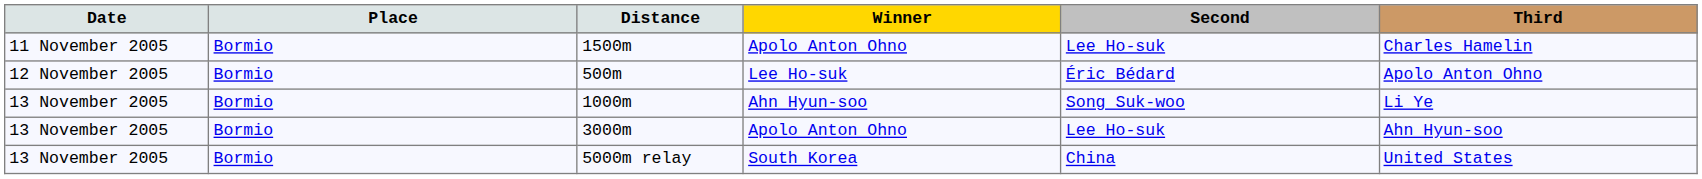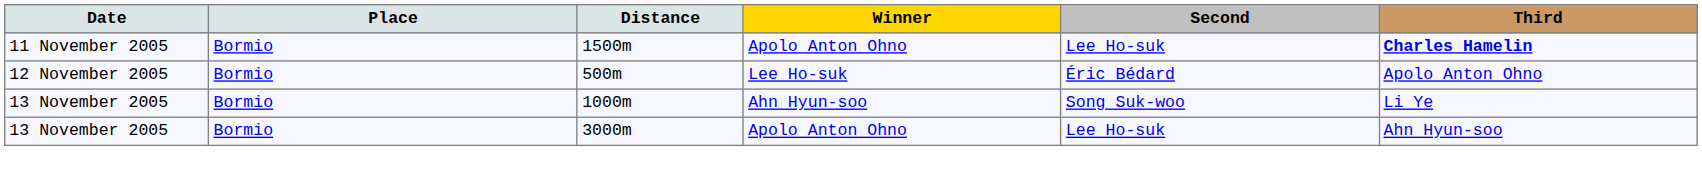 <table bgcolor="#f7f8ff" cellpadding="3" cellspacing="0" border="1" style="font-size: 95%; border: gray solid 1px; border-collapse: collapse;">
 <tr bgcolor="#CCCCCC">
 <td align="center" bgcolor="#DCE5E5" width="150"><strong>Date</strong></td>
 <td align="center" bgcolor="#DCE5E5" width="280"><strong>Place</strong></td>
 <td align="center" bgcolor="#DCE5E5" width="120"><strong>Distance</strong></td>
 <td align="center" bgcolor="gold" width="240"><strong>Winner</strong></td>
 <td align="center" bgcolor="silver" width="240"><strong>Second</strong></td>
 <td align="center" bgcolor="CC9966" width="240"><strong>Third</strong></td>
 </tr>
 <tr align="left">
 <td>11 November 2005</td>
 <td> <a href='#'>Bormio</a></td>
 <td>1500m</td>
 <td> <a href='#'>Apolo Anton Ohno</a></td>
 <td> <a href='#'>Lee Ho-suk</a></td>
-<td> <a href='#'>Charles Hamelin</a></td>
+<td><strong> <a href='#'>Charles Hamelin</a></strong></td>
 </tr>
 <tr align="left">
 <td>12 November 2005</td>
 <td> <a href='#'>Bormio</a></td>
 <td>500m</td>
 <td> <a href='#'>Lee Ho-suk</a></td>
 <td> <a href='#'>Éric Bédard</a></td>
 <td> <a href='#'>Apolo Anton Ohno</a></td>
 </tr>
 <tr align="left">
 <td>13 November 2005</td>
 <td> <a href='#'>Bormio</a></td>
 <td>1000m</td>
 <td> <a href='#'>Ahn Hyun-soo</a></td>
 <td> <a href='#'>Song Suk-woo</a></td>
 <td> <a href='#'>Li Ye</a></td>
 </tr>
 <tr align="left">
 <td>13 November 2005</td>
 <td> <a href='#'>Bormio</a></td>
 <td>3000m</td>
 <td> <a href='#'>Apolo Anton Ohno</a></td>
 <td> <a href='#'>Lee Ho-suk</a></td>
 <td> <a href='#'>Ahn Hyun-soo</a></td>
 </tr>
-<tr align="left">
-<td>13 November 2005</td>
-<td> <a href='#'>Bormio</a></td>
-<td>5000m relay</td>
-<td> <a href='#'>South Korea</a></td>
-<td> <a href='#'>China</a></td>
-<td> <a href='#'>United States</a></td>
-</tr>
 </table>
